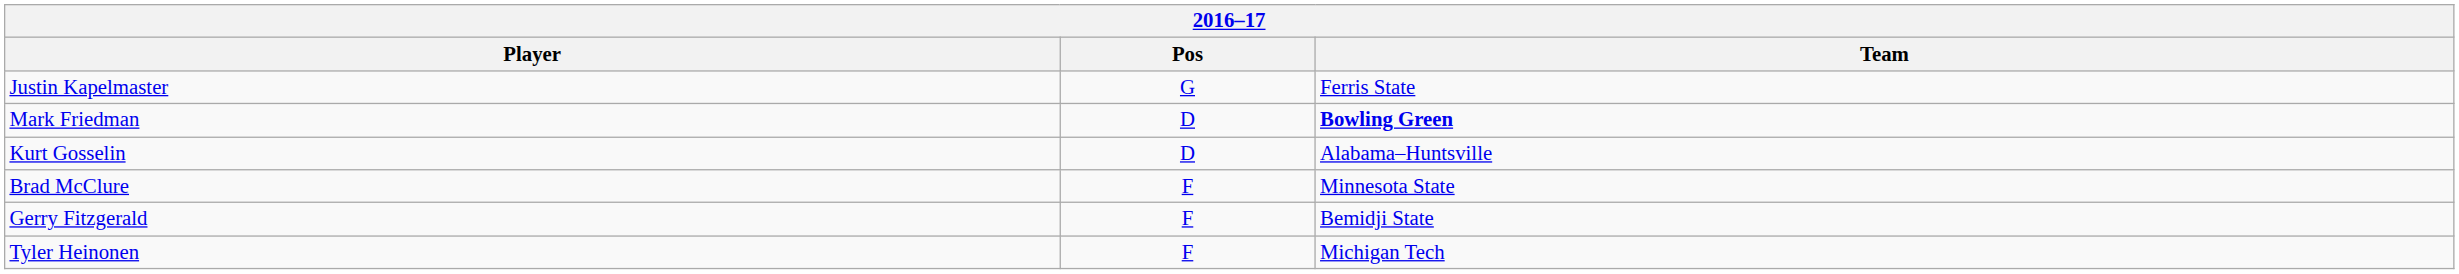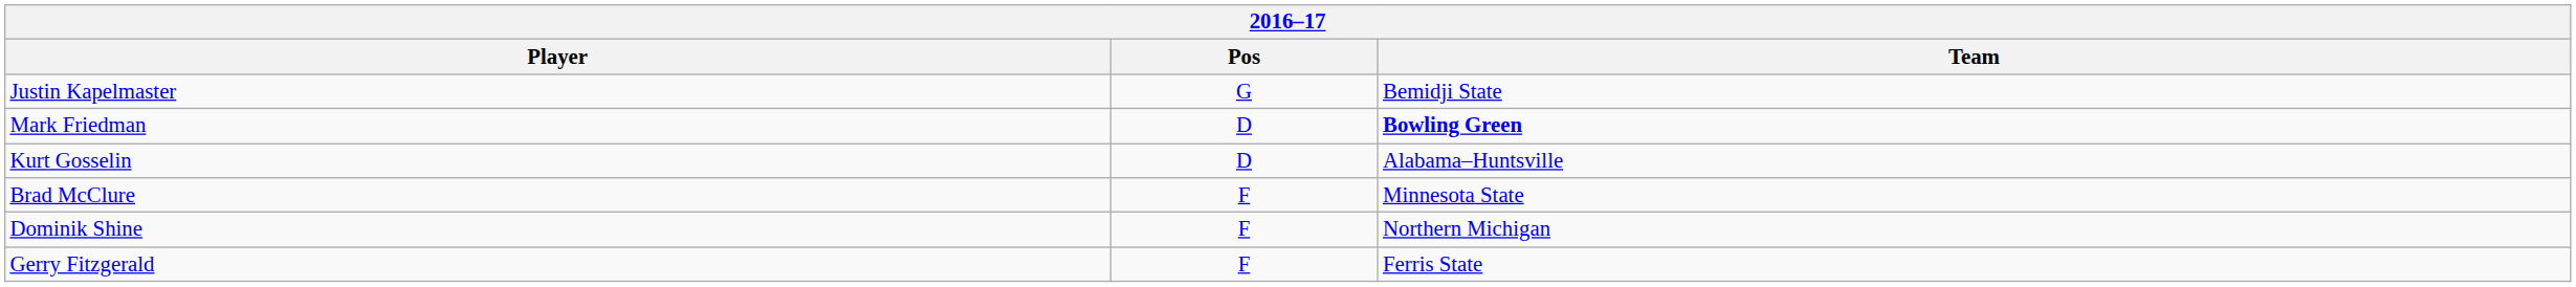 <table class="wikitable" width=95%>
 <tr>
 <th colspan=3><a href='#'>2016–17</a></th>
 </tr>
 <tr>
 <th>Player</th>
 <th>Pos</th>
 <th>Team</th>
 </tr>
 <tr>
 <td><a href='#'>Justin Kapelmaster</a></td>
 <td align=center><a href='#'>G</a></td>
-<td><a href='#'>Ferris State</a></td>
+<td><a href='#'>Bemidji State</a></td>
 </tr>
 <tr>
 <td><a href='#'>Mark Friedman</a></td>
 <td align=center><a href='#'>D</a></td>
 <td><strong><a href='#'>Bowling Green</a></strong></td>
 </tr>
 <tr>
 <td><a href='#'>Kurt Gosselin</a></td>
 <td align=center><a href='#'>D</a></td>
 <td><a href='#'>Alabama–Huntsville</a></td>
 </tr>
 <tr>
 <td><a href='#'>Brad McClure</a></td>
 <td align=center><a href='#'>F</a></td>
 <td><a href='#'>Minnesota State</a></td>
 </tr>
 <tr>
+<td><a href='#'>Dominik Shine</a></td>
+<td align=center><a href='#'>F</a></td>
+<td><a href='#'>Northern Michigan</a></td>
+</tr>
+<tr>
 <td><a href='#'>Gerry Fitzgerald</a></td>
 <td align=center><a href='#'>F</a></td>
-<td><a href='#'>Bemidji State</a></td>
-</tr>
-<tr>
-<td><a href='#'>Tyler Heinonen</a></td>
-<td align=center><a href='#'>F</a></td>
-<td><a href='#'>Michigan Tech</a></td>
+<td><a href='#'>Ferris State</a></td>
 </tr>
 </table>
